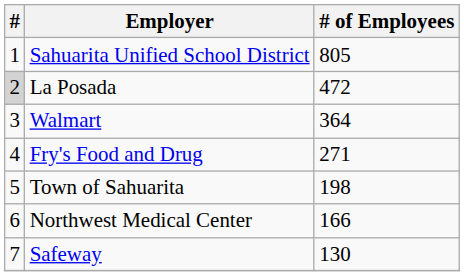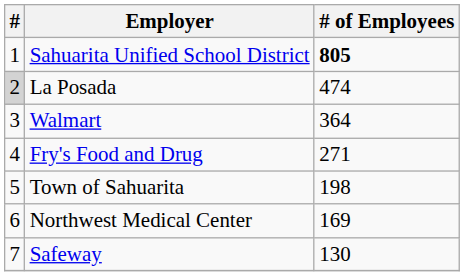 <table class="wikitable" border="1">
 <tr>
 <th>#</th>
 <th>Employer</th>
 <th># of Employees</th>
 </tr>
 <tr>
 <td>1</td>
 <td><a href='#'>Sahuarita Unified School District</a></td>
-<td>805</td>
+<td><strong>805</strong></td>
 </tr>
 <tr>
 <td style="background: lightgrey;">2</td>
 <td>La Posada</td>
-<td>472</td>
+<td>474</td>
 </tr>
 <tr>
 <td>3</td>
 <td><a href='#'>Walmart</a></td>
 <td>364</td>
 </tr>
 <tr>
 <td>4</td>
 <td><a href='#'>Fry's Food and Drug</a></td>
 <td>271</td>
 </tr>
 <tr>
 <td>5</td>
 <td>Town of Sahuarita</td>
 <td>198</td>
 </tr>
 <tr>
 <td>6</td>
 <td>Northwest Medical Center</td>
-<td>166</td>
+<td>169</td>
 </tr>
 <tr>
 <td>7</td>
 <td><a href='#'>Safeway</a></td>
 <td>130</td>
 </tr>
 <tr>
 </tr>
 </table>
